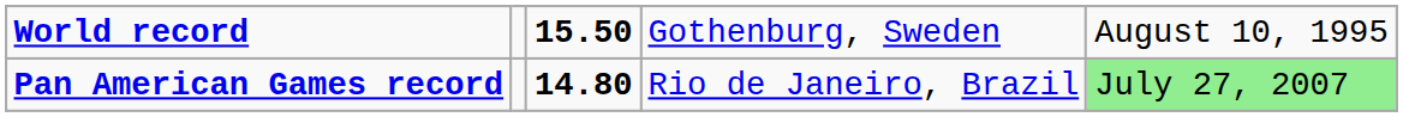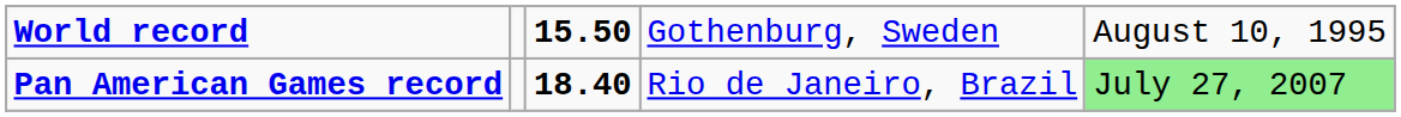 <table class="wikitable">
 <tr>
 <td><strong><a href='#'>World record</a></strong></td>
 <td></td>
 <td><strong>15.50</strong></td>
 <td><a href='#'>Gothenburg</a>, <a href='#'>Sweden</a></td>
 <td>August 10, 1995</td>
 </tr>
 <tr>
 <td><strong><a href='#'>Pan American Games record</a></strong></td>
 <td></td>
-<td><strong>14.80</strong></td>
+<td><strong>18.40</strong></td>
 <td><a href='#'>Rio de Janeiro</a>, <a href='#'>Brazil</a></td>
 <td style="background: lightgreen;">July 27, 2007</td>
 </tr>
 </table>
